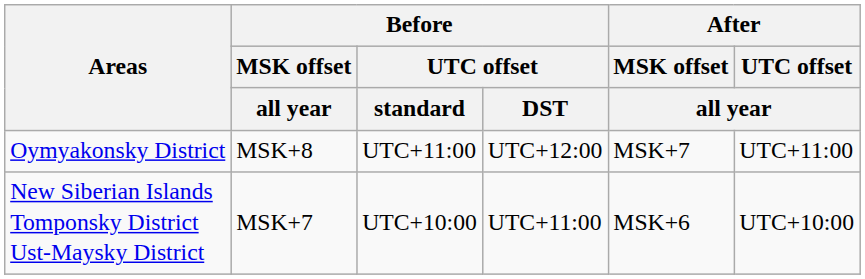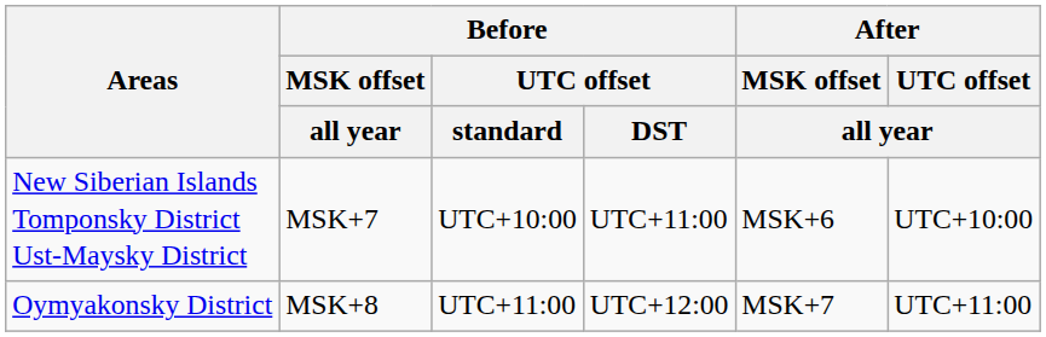 <table class=wikitable style=line-height:1.3>
 <tr>
 <th rowspan=3>Areas</th>
 <th colspan=3>Before</th>
 <th colspan=2>After</th>
 </tr>
 <tr>
 <th>MSK offset</th>
 <th colspan=2>UTC offset</th>
 <th>MSK offset</th>
 <th>UTC offset</th>
 </tr>
 <tr>
 <th>all year</th>
 <th>standard</th>
 <th>DST</th>
 <th colspan=2>all year</th>
 </tr>
 <tr>
+<td><a href='#'>New Siberian Islands</a><br><a href='#'>Tomponsky District</a><br><a href='#'>Ust-Maysky District</a></td>
+<td>MSK+7</td>
+<td>UTC+10:00</td>
+<td>UTC+11:00</td>
+<td>MSK+6</td>
+<td>UTC+10:00</td>
+</tr>
+<tr>
 <td><a href='#'>Oymyakonsky District</a></td>
 <td>MSK+8</td>
 <td>UTC+11:00</td>
 <td>UTC+12:00</td>
 <td>MSK+7</td>
 <td>UTC+11:00</td>
 </tr>
-<tr>
-<td><a href='#'>New Siberian Islands</a><br><a href='#'>Tomponsky District</a><br><a href='#'>Ust-Maysky District</a></td>
-<td>MSK+7</td>
-<td>UTC+10:00</td>
-<td>UTC+11:00</td>
-<td>MSK+6</td>
-<td>UTC+10:00</td>
-</tr>
 </table>
